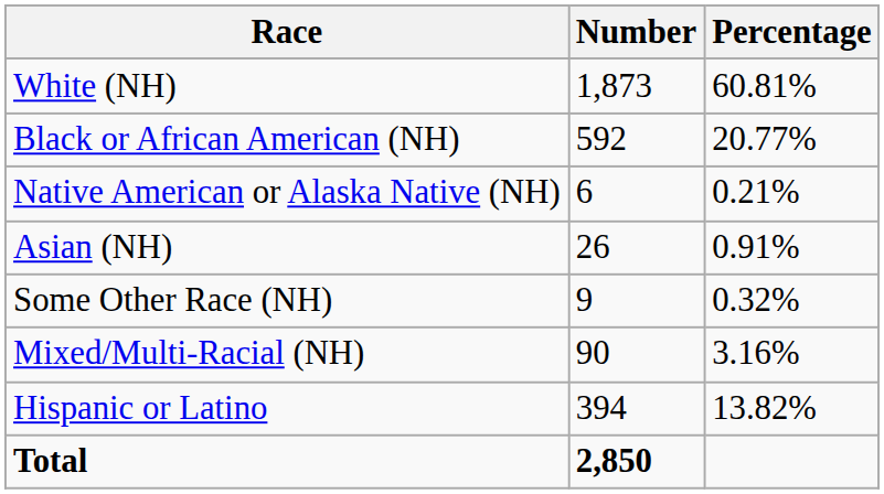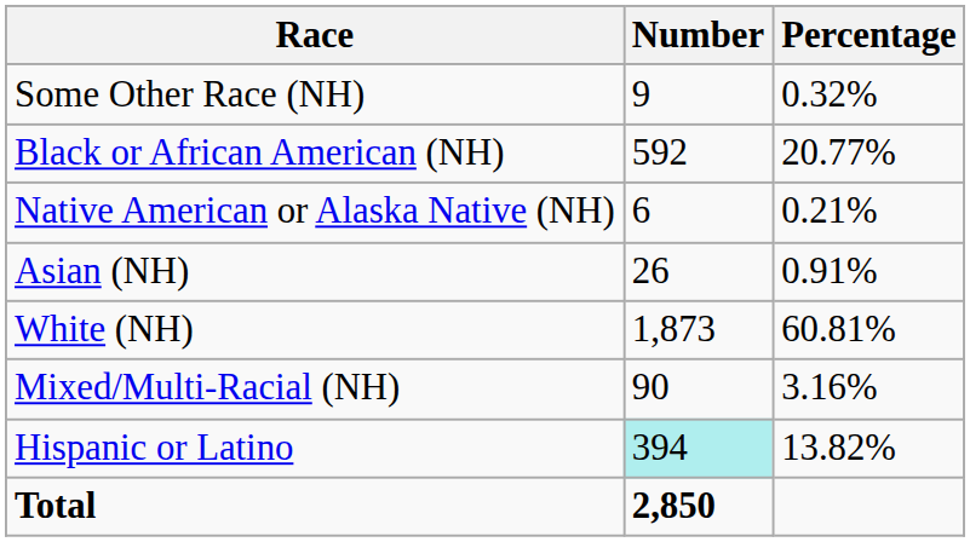 <table class="wikitable">
 <tr>
 <th>Race</th>
 <th>Number</th>
 <th>Percentage</th>
 </tr>
 <tr>
-<td><a href='#'>White</a> (NH)</td>
-<td>1,873</td>
-<td>60.81%</td>
+<td>Some Other Race (NH)</td>
+<td>9</td>
+<td>0.32%</td>
 </tr>
 <tr>
 <td><a href='#'>Black or African American</a> (NH)</td>
 <td>592</td>
 <td>20.77%</td>
 </tr>
 <tr>
 <td><a href='#'>Native American</a> or <a href='#'>Alaska Native</a> (NH)</td>
 <td>6</td>
 <td>0.21%</td>
 </tr>
 <tr>
 <td><a href='#'>Asian</a> (NH)</td>
 <td>26</td>
 <td>0.91%</td>
 </tr>
 <tr>
-<td>Some Other Race (NH)</td>
-<td>9</td>
-<td>0.32%</td>
+<td><a href='#'>White</a> (NH)</td>
+<td>1,873</td>
+<td>60.81%</td>
 </tr>
 <tr>
 <td><a href='#'>Mixed/Multi-Racial</a> (NH)</td>
 <td>90</td>
 <td>3.16%</td>
 </tr>
 <tr>
 <td><a href='#'>Hispanic or Latino</a></td>
-<td>394</td>
+<td style="background: paleturquoise;">394</td>
 <td>13.82%</td>
 </tr>
 <tr>
 <td><strong>Total</strong></td>
 <td><strong>2,850</strong></td>
 <td></td>
 </tr>
 </table>
